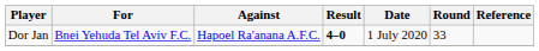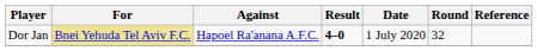 <table class="wikitable sortable">
 <tr>
 <th>Player</th>
 <th>For</th>
 <th>Against</th>
 <th>Result</th>
 <th>Date</th>
 <th>Round</th>
 <th>Reference</th>
 </tr>
 <tr>
 <td> Dor Jan</td>
-<td><a href='#'>Bnei Yehuda Tel Aviv F.C.</a></td>
+<td style="background: khaki;"><a href='#'>Bnei Yehuda Tel Aviv F.C.</a></td>
 <td><a href='#'>Hapoel Ra'anana A.F.C.</a></td>
 <td><strong>4–0</strong></td>
 <td>1 July 2020</td>
-<td>33</td>
+<td>32</td>
 <td></td>
 </tr>
 <tr>
 </tr>
 </table>
